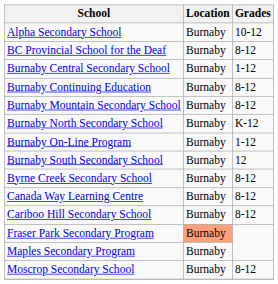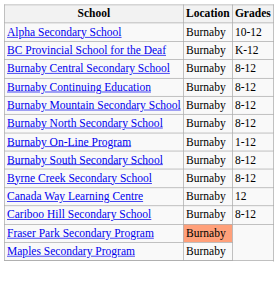 <table class="wikitable" style="float:left; margin-right:1em">
 <tr>
 <th>School</th>
 <th>Location</th>
 <th>Grades</th>
 </tr>
 <tr>
 <td><a href='#'>Alpha Secondary School</a></td>
 <td>Burnaby</td>
 <td>10-12</td>
 </tr>
 <tr>
 <td><a href='#'>BC Provincial School for the Deaf</a></td>
 <td>Burnaby</td>
-<td>8-12</td>
+<td>K-12</td>
 </tr>
 <tr>
 <td><a href='#'>Burnaby Central Secondary School</a></td>
 <td>Burnaby</td>
-<td>1-12</td>
+<td>8-12</td>
 </tr>
 <tr>
 <td><a href='#'>Burnaby Continuing Education</a></td>
 <td>Burnaby</td>
 <td>8-12</td>
 </tr>
 <tr>
 <td><a href='#'>Burnaby Mountain Secondary School</a></td>
 <td>Burnaby</td>
 <td>8-12</td>
 </tr>
 <tr>
 <td><a href='#'>Burnaby North Secondary School</a></td>
 <td>Burnaby</td>
-<td>K-12</td>
+<td>8-12</td>
 </tr>
 <tr>
 <td><a href='#'>Burnaby On-Line Program</a></td>
 <td>Burnaby</td>
 <td>1-12</td>
 </tr>
 <tr>
 <td><a href='#'>Burnaby South Secondary School</a></td>
 <td>Burnaby</td>
-<td>12</td>
+<td>8-12</td>
 </tr>
 <tr>
 <td><a href='#'>Byrne Creek Secondary School</a></td>
 <td>Burnaby</td>
 <td>8-12</td>
 </tr>
 <tr>
 <td><a href='#'>Canada Way Learning Centre</a></td>
 <td>Burnaby</td>
-<td>8-12</td>
+<td>12</td>
 </tr>
 <tr>
 <td><a href='#'>Cariboo Hill Secondary School</a></td>
 <td>Burnaby</td>
 <td>8-12</td>
 </tr>
 <tr>
 <td><a href='#'>Fraser Park Secondary Program</a></td>
 <td style="background: lightsalmon;">Burnaby</td>
 </tr>
 <tr>
 <td><a href='#'>Maples Secondary Program</a></td>
 <td>Burnaby</td>
 </tr>
 <tr>
-<td><a href='#'>Moscrop Secondary School</a></td>
-<td>Burnaby</td>
-<td>8-12</td>
-</tr>
-<tr>
 </tr>
 </table>
